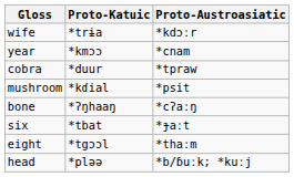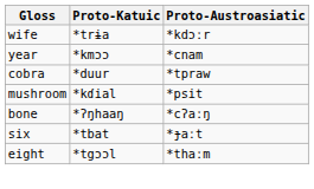 <table class="wikitable">
 <tr>
 <th>Gloss</th>
 <th>Proto-Katuic</th>
 <th>Proto-Austroasiatic</th>
 </tr>
 <tr>
 <td>wife</td>
 <td>*trɨa</td>
 <td>*kdɔːr</td>
 </tr>
 <tr>
 <td>year</td>
 <td>*kmɔɔ</td>
 <td>*cnam</td>
 </tr>
 <tr>
 <td>cobra</td>
 <td>*duur</td>
 <td>*tpraw</td>
 </tr>
 <tr>
 <td>mushroom</td>
 <td>*kɗial</td>
 <td>*psit</td>
 </tr>
 <tr>
 <td>bone</td>
 <td>*ʔŋhaaŋ</td>
 <td>*cʔaːŋ</td>
 </tr>
 <tr>
 <td>six</td>
 <td>*tbat</td>
 <td>*ɟaːt</td>
 </tr>
 <tr>
 <td>eight</td>
 <td>*tgɔɔl</td>
 <td>*thaːm</td>
 </tr>
-<tr>
-<td>head</td>
-<td>*pləə</td>
-<td>*b/ɓuːk; *kuːj</td>
-</tr>
 </table>
